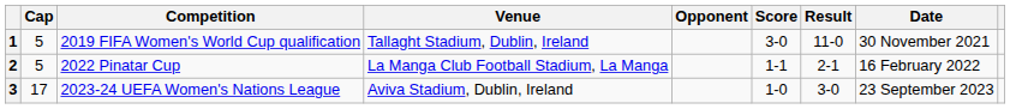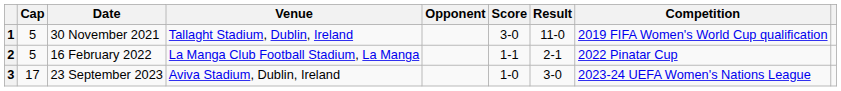 <table class="wikitable sortable">
 <tr>
 <th scope="col"></th>
 <th scope="col" style="text-align:center;">Cap</th>
-<th scope="col">Competition</th>
+<th scope="col">Date</th>
 <th scope="col">Venue</th>
 <th scope="col">Opponent</th>
 <th scope="col">Score</th>
 <th scope="col">Result</th>
-<th scope="col">Date</th>
+<th scope="col">Competition</th>
 <th scope="col" class="unsortable"></th>
 </tr>
 <tr>
 <th scope="row">1</th>
 <td align=center>5</td>
-<td><a href='#'>2019 FIFA Women's World Cup qualification</a></td>
+<td>30 November 2021</td>
 <td><a href='#'>Tallaght Stadium</a>, <a href='#'>Dublin</a>, <a href='#'>Ireland</a></td>
 <td></td>
 <td align=center>3-0</td>
 <td align=center>11-0</td>
-<td>30 November 2021</td>
+<td><a href='#'>2019 FIFA Women's World Cup qualification</a></td>
 <td></td>
 </tr>
 <tr>
 <th scope="row">2</th>
 <td align=center>5</td>
-<td><a href='#'>2022 Pinatar Cup</a></td>
+<td>16 February 2022</td>
 <td><a href='#'>La Manga Club Football Stadium</a>, <a href='#'>La Manga</a></td>
 <td></td>
 <td align=center>1-1</td>
 <td align=center>2-1</td>
-<td>16 February 2022</td>
+<td><a href='#'>2022 Pinatar Cup</a></td>
 <td></td>
 </tr>
 <tr>
 <th scope="row">3</th>
 <td align=center>17</td>
-<td><a href='#'>2023-24 UEFA Women's Nations League</a></td>
+<td>23 September 2023</td>
 <td><a href='#'>Aviva Stadium</a>, Dublin, Ireland</td>
 <td></td>
 <td align=center>1-0</td>
 <td align=center>3-0</td>
-<td>23 September 2023</td>
+<td><a href='#'>2023-24 UEFA Women's Nations League</a></td>
 <td></td>
 </tr>
 </table>
